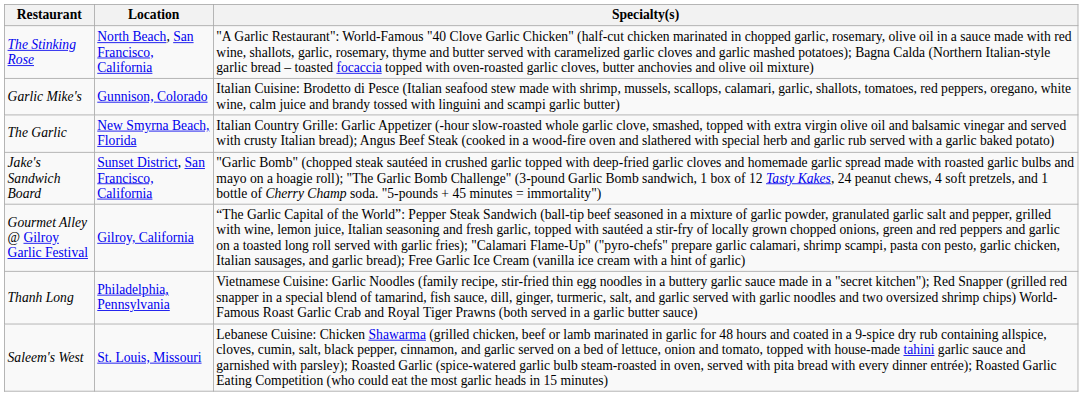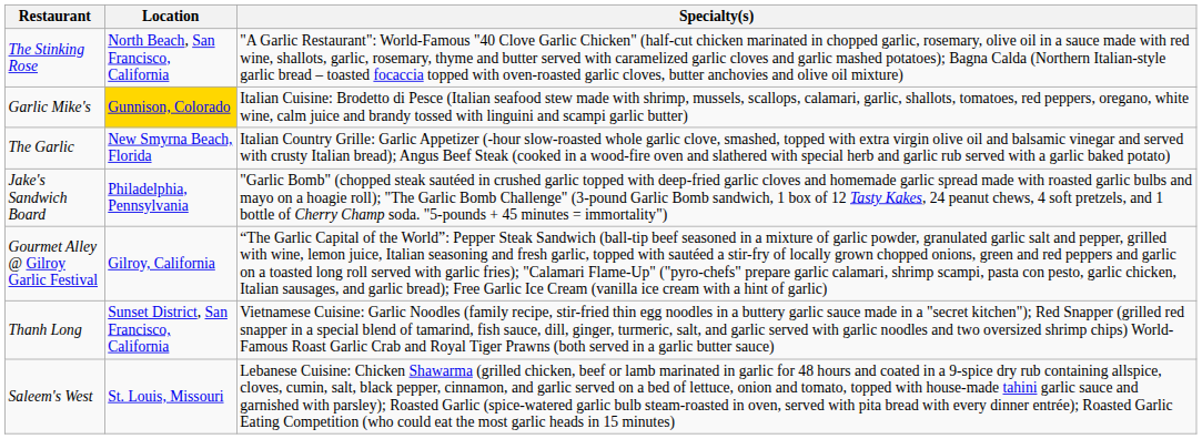 <table class="wikitable" style="width:100%;">
 <tr>
 <th>Restaurant</th>
 <th>Location</th>
 <th>Specialty(s)</th>
 </tr>
 <tr>
 <td><em><a href='#'>The Stinking Rose</a></em></td>
 <td><a href='#'>North Beach</a>, <a href='#'>San Francisco, California</a></td>
 <td>"A Garlic Restaurant": World-Famous "40 Clove Garlic Chicken" (half-cut chicken marinated in chopped garlic, rosemary, olive oil in a sauce made with red wine, shallots, garlic, rosemary, thyme and butter served with caramelized garlic cloves and garlic mashed potatoes); Bagna Calda (Northern Italian-style garlic bread – toasted <a href='#'>focaccia</a> topped with oven-roasted garlic cloves, butter anchovies and olive oil mixture)</td>
 </tr>
 <tr>
 <td><em>Garlic Mike's</em></td>
-<td><a href='#'>Gunnison, Colorado</a></td>
+<td style="background: gold;"><a href='#'>Gunnison, Colorado</a></td>
 <td>Italian Cuisine: Brodetto di Pesce (Italian seafood stew made with shrimp, mussels, scallops, calamari, garlic, shallots, tomatoes, red peppers, oregano, white wine, calm juice and brandy tossed with linguini and scampi garlic butter)</td>
 </tr>
 <tr>
 <td><em>The Garlic</em></td>
 <td><a href='#'>New Smyrna Beach, Florida</a></td>
 <td>Italian Country Grille: Garlic Appetizer (-hour slow-roasted whole garlic clove, smashed, topped with extra virgin olive oil and balsamic vinegar and served with crusty Italian bread); Angus Beef Steak (cooked in a wood-fire oven and slathered with special herb and garlic rub served with a garlic baked potato)</td>
 </tr>
 <tr>
 <td><em>Jake's Sandwich Board</em></td>
-<td><a href='#'>Sunset District</a>, <a href='#'>San Francisco, California</a></td>
+<td><a href='#'>Philadelphia, Pennsylvania</a></td>
 <td>"Garlic Bomb" (chopped steak sautéed in crushed garlic topped with deep-fried garlic cloves and homemade garlic spread made with roasted garlic bulbs and mayo on a hoagie roll); "The Garlic Bomb Challenge" (3-pound Garlic Bomb sandwich, 1 box of 12 <em><a href='#'>Tasty Kakes</a></em>, 24 peanut chews, 4 soft pretzels, and 1 bottle of <em>Cherry Champ</em> soda. "5-pounds + 45 minutes = immortality")</td>
 </tr>
 <tr>
 <td><em>Gourmet Alley</em> <br>@ <a href='#'>Gilroy Garlic Festival</a></td>
 <td><a href='#'>Gilroy, California</a></td>
 <td>“The Garlic Capital of the World”: Pepper Steak Sandwich (ball-tip beef seasoned in a mixture of garlic powder, granulated garlic salt and pepper, grilled with wine, lemon juice, Italian seasoning and fresh garlic, topped with sautéed a stir-fry of locally grown chopped onions, green and red peppers and garlic on a toasted long roll served with garlic fries); "Calamari Flame-Up" ("pyro-chefs" prepare garlic calamari, shrimp scampi, pasta con pesto, garlic chicken, Italian sausages, and garlic bread); Free Garlic Ice Cream (vanilla ice cream with a hint of garlic)</td>
 </tr>
 <tr>
 <td><em>Thanh Long</em></td>
-<td><a href='#'>Philadelphia, Pennsylvania</a></td>
+<td><a href='#'>Sunset District</a>, <a href='#'>San Francisco, California</a></td>
 <td>Vietnamese Cuisine: Garlic Noodles (family recipe, stir-fried thin egg noodles in a buttery garlic sauce made in a "secret kitchen"); Red Snapper (grilled red snapper in a special blend of tamarind, fish sauce, dill, ginger, turmeric, salt, and garlic served with garlic noodles and two oversized shrimp chips) World-Famous Roast Garlic Crab and Royal Tiger Prawns (both served in a garlic butter sauce)</td>
 </tr>
 <tr>
 <td><em>Saleem's West</em></td>
 <td><a href='#'>St. Louis, Missouri</a></td>
 <td>Lebanese Cuisine: Chicken <a href='#'>Shawarma</a> (grilled chicken, beef or lamb marinated in garlic for 48 hours and coated in a 9-spice dry rub containing allspice, cloves, cumin, salt, black pepper, cinnamon, and garlic served on a bed of lettuce, onion and tomato, topped with house-made <a href='#'>tahini</a> garlic sauce and garnished with parsley); Roasted Garlic (spice-watered garlic bulb steam-roasted in oven, served with pita bread with every dinner entrée); Roasted Garlic Eating Competition (who could eat the most garlic heads in 15 minutes)</td>
 </tr>
 </table>
